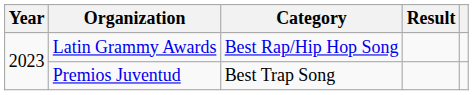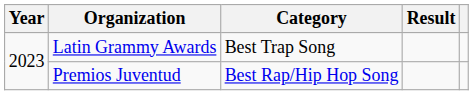 <table class="wikitable sortable plainrowheaders" style="border:none; margin:0;">
 <tr>
 <th scope="col">Year</th>
 <th scope="col">Organization</th>
 <th scope="col">Category</th>
 <th scope="col">Result</th>
 <th class="unsortable" scope="col"></th>
 </tr>
 <tr>
 <td rowspan="2">2023</td>
 <td><a href='#'>Latin Grammy Awards</a></td>
-<td><a href='#'>Best Rap/Hip Hop Song</a></td>
+<td>Best Trap Song</td>
 <td></td>
 <td></td>
 </tr>
 <tr>
 <td><a href='#'>Premios Juventud</a></td>
-<td>Best Trap Song</td>
+<td><a href='#'>Best Rap/Hip Hop Song</a></td>
 <td></td>
 <td></td>
 </tr>
 </table>
